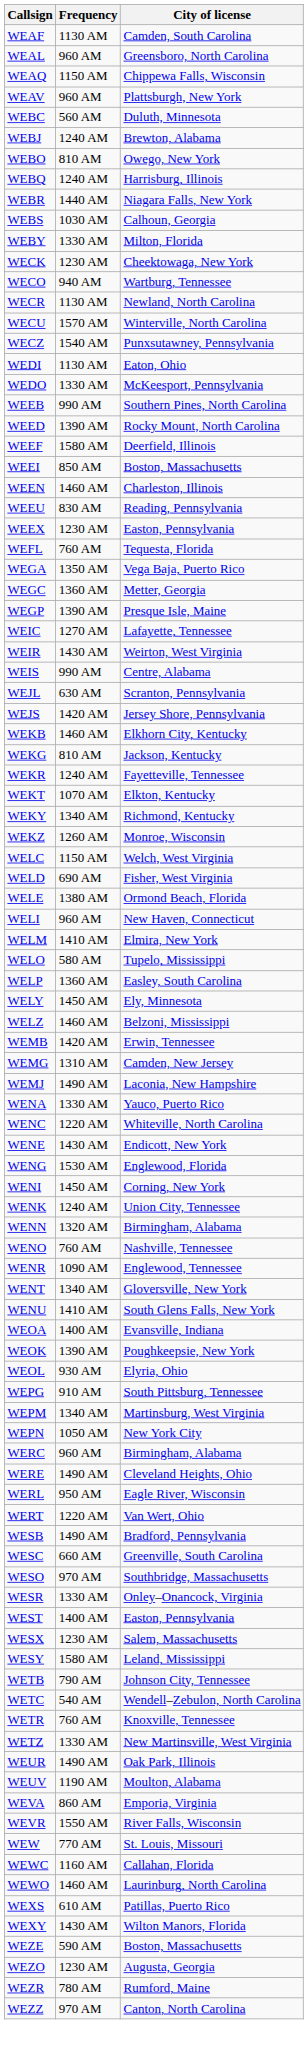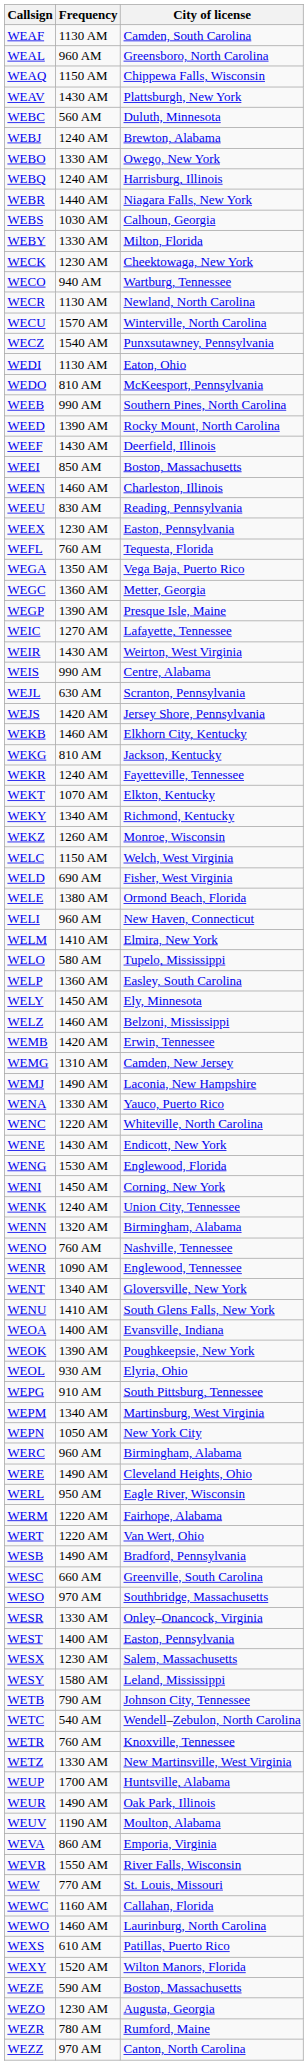 <table class="wikitable sortable">
 <tr>
 <th>Callsign</th>
 <th>Frequency</th>
 <th>City of license</th>
 </tr>
 <tr>
 <td><a href='#'>WEAF</a></td>
 <td>1130 AM</td>
 <td><a href='#'>Camden, South Carolina</a></td>
 </tr>
 <tr>
 <td><a href='#'>WEAL</a></td>
 <td>960 AM</td>
 <td><a href='#'>Greensboro, North Carolina</a></td>
 </tr>
 <tr>
 <td><a href='#'>WEAQ</a></td>
 <td>1150 AM</td>
 <td><a href='#'>Chippewa Falls, Wisconsin</a></td>
 </tr>
 <tr>
 <td><a href='#'>WEAV</a></td>
-<td>960 AM</td>
+<td>1430 AM</td>
 <td><a href='#'>Plattsburgh, New York</a></td>
 </tr>
 <tr>
 <td><a href='#'>WEBC</a></td>
 <td>560 AM</td>
 <td><a href='#'>Duluth, Minnesota</a></td>
 </tr>
 <tr>
 <td><a href='#'>WEBJ</a></td>
 <td>1240 AM</td>
 <td><a href='#'>Brewton, Alabama</a></td>
 </tr>
 <tr>
 <td><a href='#'>WEBO</a></td>
-<td>810 AM</td>
+<td>1330 AM</td>
 <td><a href='#'>Owego, New York</a></td>
 </tr>
 <tr>
 <td><a href='#'>WEBQ</a></td>
 <td>1240 AM</td>
 <td><a href='#'>Harrisburg, Illinois</a></td>
 </tr>
 <tr>
 <td><a href='#'>WEBR</a></td>
 <td>1440 AM</td>
 <td><a href='#'>Niagara Falls, New York</a></td>
 </tr>
 <tr>
 <td><a href='#'>WEBS</a></td>
 <td>1030 AM</td>
 <td><a href='#'>Calhoun, Georgia</a></td>
 </tr>
 <tr>
 <td><a href='#'>WEBY</a></td>
 <td>1330 AM</td>
 <td><a href='#'>Milton, Florida</a></td>
 </tr>
 <tr>
 <td><a href='#'>WECK</a></td>
 <td>1230 AM</td>
 <td><a href='#'>Cheektowaga, New York</a></td>
 </tr>
 <tr>
 <td><a href='#'>WECO</a></td>
 <td>940 AM</td>
 <td><a href='#'>Wartburg, Tennessee</a></td>
 </tr>
 <tr>
 <td><a href='#'>WECR</a></td>
 <td>1130 AM</td>
 <td><a href='#'>Newland, North Carolina</a></td>
 </tr>
 <tr>
 <td><a href='#'>WECU</a></td>
 <td>1570 AM</td>
 <td><a href='#'>Winterville, North Carolina</a></td>
 </tr>
 <tr>
 <td><a href='#'>WECZ</a></td>
 <td>1540 AM</td>
 <td><a href='#'>Punxsutawney, Pennsylvania</a></td>
 </tr>
 <tr>
 <td><a href='#'>WEDI</a></td>
 <td>1130 AM</td>
 <td><a href='#'>Eaton, Ohio</a></td>
 </tr>
 <tr>
 <td><a href='#'>WEDO</a></td>
-<td>1330 AM</td>
+<td>810 AM</td>
 <td><a href='#'>McKeesport, Pennsylvania</a></td>
 </tr>
 <tr>
 <td><a href='#'>WEEB</a></td>
 <td>990 AM</td>
 <td><a href='#'>Southern Pines, North Carolina</a></td>
 </tr>
 <tr>
 <td><a href='#'>WEED</a></td>
 <td>1390 AM</td>
 <td><a href='#'>Rocky Mount, North Carolina</a></td>
 </tr>
 <tr>
 <td><a href='#'>WEEF</a></td>
-<td>1580 AM</td>
+<td>1430 AM</td>
 <td><a href='#'>Deerfield, Illinois</a></td>
 </tr>
 <tr>
 <td><a href='#'>WEEI</a></td>
 <td>850 AM</td>
 <td><a href='#'>Boston, Massachusetts</a></td>
 </tr>
 <tr>
 <td><a href='#'>WEEN</a></td>
 <td>1460 AM</td>
 <td><a href='#'>Charleston, Illinois</a></td>
 </tr>
 <tr>
 <td><a href='#'>WEEU</a></td>
 <td>830 AM</td>
 <td><a href='#'>Reading, Pennsylvania</a></td>
 </tr>
 <tr>
 <td><a href='#'>WEEX</a></td>
 <td>1230 AM</td>
 <td><a href='#'>Easton, Pennsylvania</a></td>
 </tr>
 <tr>
 <td><a href='#'>WEFL</a></td>
 <td>760 AM</td>
 <td><a href='#'>Tequesta, Florida</a></td>
 </tr>
 <tr>
 <td><a href='#'>WEGA</a></td>
 <td>1350 AM</td>
 <td><a href='#'>Vega Baja, Puerto Rico</a></td>
 </tr>
 <tr>
 <td><a href='#'>WEGC</a></td>
 <td>1360 AM</td>
 <td><a href='#'>Metter, Georgia</a></td>
 </tr>
 <tr>
 <td><a href='#'>WEGP</a></td>
 <td>1390 AM</td>
 <td><a href='#'>Presque Isle, Maine</a></td>
 </tr>
 <tr>
 <td><a href='#'>WEIC</a></td>
 <td>1270 AM</td>
 <td><a href='#'>Lafayette, Tennessee</a></td>
 </tr>
 <tr>
 <td><a href='#'>WEIR</a></td>
 <td>1430 AM</td>
 <td><a href='#'>Weirton, West Virginia</a></td>
 </tr>
 <tr>
 <td><a href='#'>WEIS</a></td>
 <td>990 AM</td>
 <td><a href='#'>Centre, Alabama</a></td>
 </tr>
 <tr>
 <td><a href='#'>WEJL</a></td>
 <td>630 AM</td>
 <td><a href='#'>Scranton, Pennsylvania</a></td>
 </tr>
 <tr>
 <td><a href='#'>WEJS</a></td>
 <td>1420 AM</td>
 <td><a href='#'>Jersey Shore, Pennsylvania</a></td>
 </tr>
 <tr>
 <td><a href='#'>WEKB</a></td>
 <td>1460 AM</td>
 <td><a href='#'>Elkhorn City, Kentucky</a></td>
 </tr>
 <tr>
 <td><a href='#'>WEKG</a></td>
 <td>810 AM</td>
 <td><a href='#'>Jackson, Kentucky</a></td>
 </tr>
 <tr>
 <td><a href='#'>WEKR</a></td>
 <td>1240 AM</td>
 <td><a href='#'>Fayetteville, Tennessee</a></td>
 </tr>
 <tr>
 <td><a href='#'>WEKT</a></td>
 <td>1070 AM</td>
 <td><a href='#'>Elkton, Kentucky</a></td>
 </tr>
 <tr>
 <td><a href='#'>WEKY</a></td>
 <td>1340 AM</td>
 <td><a href='#'>Richmond, Kentucky</a></td>
 </tr>
 <tr>
 <td><a href='#'>WEKZ</a></td>
 <td>1260 AM</td>
 <td><a href='#'>Monroe, Wisconsin</a></td>
 </tr>
 <tr>
 <td><a href='#'>WELC</a></td>
 <td>1150 AM</td>
 <td><a href='#'>Welch, West Virginia</a></td>
 </tr>
 <tr>
 <td><a href='#'>WELD</a></td>
 <td>690 AM</td>
 <td><a href='#'>Fisher, West Virginia</a></td>
 </tr>
 <tr>
 <td><a href='#'>WELE</a></td>
 <td>1380 AM</td>
 <td><a href='#'>Ormond Beach, Florida</a></td>
 </tr>
 <tr>
 <td><a href='#'>WELI</a></td>
 <td>960 AM</td>
 <td><a href='#'>New Haven, Connecticut</a></td>
 </tr>
 <tr>
 <td><a href='#'>WELM</a></td>
 <td>1410 AM</td>
 <td><a href='#'>Elmira, New York</a></td>
 </tr>
 <tr>
 <td><a href='#'>WELO</a></td>
 <td>580 AM</td>
 <td><a href='#'>Tupelo, Mississippi</a></td>
 </tr>
 <tr>
 <td><a href='#'>WELP</a></td>
 <td>1360 AM</td>
 <td><a href='#'>Easley, South Carolina</a></td>
 </tr>
 <tr>
 <td><a href='#'>WELY</a></td>
 <td>1450 AM</td>
 <td><a href='#'>Ely, Minnesota</a></td>
 </tr>
 <tr>
 <td><a href='#'>WELZ</a></td>
 <td>1460 AM</td>
 <td><a href='#'>Belzoni, Mississippi</a></td>
 </tr>
 <tr>
 <td><a href='#'>WEMB</a></td>
 <td>1420 AM</td>
 <td><a href='#'>Erwin, Tennessee</a></td>
 </tr>
 <tr>
 <td><a href='#'>WEMG</a></td>
 <td>1310 AM</td>
 <td><a href='#'>Camden, New Jersey</a></td>
 </tr>
 <tr>
 <td><a href='#'>WEMJ</a></td>
 <td>1490 AM</td>
 <td><a href='#'>Laconia, New Hampshire</a></td>
 </tr>
 <tr>
 <td><a href='#'>WENA</a></td>
 <td>1330 AM</td>
 <td><a href='#'>Yauco, Puerto Rico</a></td>
 </tr>
 <tr>
 <td><a href='#'>WENC</a></td>
 <td>1220 AM</td>
 <td><a href='#'>Whiteville, North Carolina</a></td>
 </tr>
 <tr>
 <td><a href='#'>WENE</a></td>
 <td>1430 AM</td>
 <td><a href='#'>Endicott, New York</a></td>
 </tr>
 <tr>
 <td><a href='#'>WENG</a></td>
 <td>1530 AM</td>
 <td><a href='#'>Englewood, Florida</a></td>
 </tr>
 <tr>
 <td><a href='#'>WENI</a></td>
 <td>1450 AM</td>
 <td><a href='#'>Corning, New York</a></td>
 </tr>
 <tr>
 <td><a href='#'>WENK</a></td>
 <td>1240 AM</td>
 <td><a href='#'>Union City, Tennessee</a></td>
 </tr>
 <tr>
 <td><a href='#'>WENN</a></td>
 <td>1320 AM</td>
 <td><a href='#'>Birmingham, Alabama</a></td>
 </tr>
 <tr>
 <td><a href='#'>WENO</a></td>
 <td>760 AM</td>
 <td><a href='#'>Nashville, Tennessee</a></td>
 </tr>
 <tr>
 <td><a href='#'>WENR</a></td>
 <td>1090 AM</td>
 <td><a href='#'>Englewood, Tennessee</a></td>
 </tr>
 <tr>
 <td><a href='#'>WENT</a></td>
 <td>1340 AM</td>
 <td><a href='#'>Gloversville, New York</a></td>
 </tr>
 <tr>
 <td><a href='#'>WENU</a></td>
 <td>1410 AM</td>
 <td><a href='#'>South Glens Falls, New York</a></td>
 </tr>
 <tr>
 <td><a href='#'>WEOA</a></td>
 <td>1400 AM</td>
 <td><a href='#'>Evansville, Indiana</a></td>
 </tr>
 <tr>
 <td><a href='#'>WEOK</a></td>
 <td>1390 AM</td>
 <td><a href='#'>Poughkeepsie, New York</a></td>
 </tr>
 <tr>
 <td><a href='#'>WEOL</a></td>
 <td>930 AM</td>
 <td><a href='#'>Elyria, Ohio</a></td>
 </tr>
 <tr>
 <td><a href='#'>WEPG</a></td>
 <td>910 AM</td>
 <td><a href='#'>South Pittsburg, Tennessee</a></td>
 </tr>
 <tr>
 <td><a href='#'>WEPM</a></td>
 <td>1340 AM</td>
 <td><a href='#'>Martinsburg, West Virginia</a></td>
 </tr>
 <tr>
 <td><a href='#'>WEPN</a></td>
 <td>1050 AM</td>
 <td><a href='#'>New York City</a></td>
 </tr>
 <tr>
 <td><a href='#'>WERC</a></td>
 <td>960 AM</td>
 <td><a href='#'>Birmingham, Alabama</a></td>
 </tr>
 <tr>
 <td><a href='#'>WERE</a></td>
 <td>1490 AM</td>
 <td><a href='#'>Cleveland Heights, Ohio</a></td>
 </tr>
 <tr>
 <td><a href='#'>WERL</a></td>
 <td>950 AM</td>
 <td><a href='#'>Eagle River, Wisconsin</a></td>
 </tr>
 <tr>
+<td><a href='#'>WERM</a></td>
+<td>1220 AM</td>
+<td><a href='#'>Fairhope, Alabama</a></td>
+</tr>
+<tr>
 <td><a href='#'>WERT</a></td>
 <td>1220 AM</td>
 <td><a href='#'>Van Wert, Ohio</a></td>
 </tr>
 <tr>
 <td><a href='#'>WESB</a></td>
 <td>1490 AM</td>
 <td><a href='#'>Bradford, Pennsylvania</a></td>
 </tr>
 <tr>
 <td><a href='#'>WESC</a></td>
 <td>660 AM</td>
 <td><a href='#'>Greenville, South Carolina</a></td>
 </tr>
 <tr>
 <td><a href='#'>WESO</a></td>
 <td>970 AM</td>
 <td><a href='#'>Southbridge, Massachusetts</a></td>
 </tr>
 <tr>
 <td><a href='#'>WESR</a></td>
 <td>1330 AM</td>
 <td><a href='#'>Onley</a>–<a href='#'>Onancock, Virginia</a></td>
 </tr>
 <tr>
 <td><a href='#'>WEST</a></td>
 <td>1400 AM</td>
 <td><a href='#'>Easton, Pennsylvania</a></td>
 </tr>
 <tr>
 <td><a href='#'>WESX</a></td>
 <td>1230 AM</td>
 <td><a href='#'>Salem, Massachusetts</a></td>
 </tr>
 <tr>
 <td><a href='#'>WESY</a></td>
 <td>1580 AM</td>
 <td><a href='#'>Leland, Mississippi</a></td>
 </tr>
 <tr>
 <td><a href='#'>WETB</a></td>
 <td>790 AM</td>
 <td><a href='#'>Johnson City, Tennessee</a></td>
 </tr>
 <tr>
 <td><a href='#'>WETC</a></td>
 <td>540 AM</td>
 <td><a href='#'>Wendell</a>–<a href='#'>Zebulon, North Carolina</a></td>
 </tr>
 <tr>
 <td><a href='#'>WETR</a></td>
 <td>760 AM</td>
 <td><a href='#'>Knoxville, Tennessee</a></td>
 </tr>
 <tr>
 <td><a href='#'>WETZ</a></td>
 <td>1330 AM</td>
 <td><a href='#'>New Martinsville, West Virginia</a></td>
 </tr>
 <tr>
+<td><a href='#'>WEUP</a></td>
+<td>1700 AM</td>
+<td><a href='#'>Huntsville, Alabama</a></td>
+</tr>
+<tr>
 <td><a href='#'>WEUR</a></td>
 <td>1490 AM</td>
 <td><a href='#'>Oak Park, Illinois</a></td>
 </tr>
 <tr>
 <td><a href='#'>WEUV</a></td>
 <td>1190 AM</td>
 <td><a href='#'>Moulton, Alabama</a></td>
 </tr>
 <tr>
 <td><a href='#'>WEVA</a></td>
 <td>860 AM</td>
 <td><a href='#'>Emporia, Virginia</a></td>
 </tr>
 <tr>
 <td><a href='#'>WEVR</a></td>
 <td>1550 AM</td>
 <td><a href='#'>River Falls, Wisconsin</a></td>
 </tr>
 <tr>
 <td><a href='#'>WEW</a></td>
 <td>770 AM</td>
 <td><a href='#'>St. Louis, Missouri</a></td>
 </tr>
 <tr>
 <td><a href='#'>WEWC</a></td>
 <td>1160 AM</td>
 <td><a href='#'>Callahan, Florida</a></td>
 </tr>
 <tr>
 <td><a href='#'>WEWO</a></td>
 <td>1460 AM</td>
 <td><a href='#'>Laurinburg, North Carolina</a></td>
 </tr>
 <tr>
 <td><a href='#'>WEXS</a></td>
 <td>610 AM</td>
 <td><a href='#'>Patillas, Puerto Rico</a></td>
 </tr>
 <tr>
 <td><a href='#'>WEXY</a></td>
-<td>1430 AM</td>
+<td>1520 AM</td>
 <td><a href='#'>Wilton Manors, Florida</a></td>
 </tr>
 <tr>
 <td><a href='#'>WEZE</a></td>
 <td>590 AM</td>
 <td><a href='#'>Boston, Massachusetts</a></td>
 </tr>
 <tr>
 <td><a href='#'>WEZO</a></td>
 <td>1230 AM</td>
 <td><a href='#'>Augusta, Georgia</a></td>
 </tr>
 <tr>
 <td><a href='#'>WEZR</a></td>
 <td>780 AM</td>
 <td><a href='#'>Rumford, Maine</a></td>
 </tr>
 <tr>
 <td><a href='#'>WEZZ</a></td>
 <td>970 AM</td>
 <td><a href='#'>Canton, North Carolina</a></td>
 </tr>
 </table>
